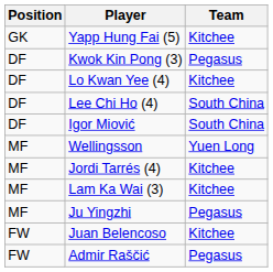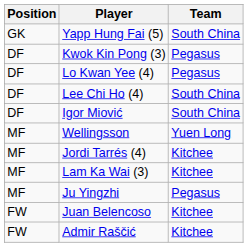 <table class="wikitable">
 <tr>
 <th>Position</th>
 <th>Player</th>
 <th>Team</th>
 </tr>
 <tr>
 <td>GK</td>
 <td> <a href='#'>Yapp Hung Fai</a> (5)</td>
-<td><a href='#'>Kitchee</a></td>
+<td><a href='#'>South China</a></td>
 </tr>
 <tr>
 <td>DF</td>
 <td> <a href='#'>Kwok Kin Pong</a> (3)</td>
 <td><a href='#'>Pegasus</a></td>
 </tr>
 <tr>
 <td>DF</td>
 <td> <a href='#'>Lo Kwan Yee</a> (4)</td>
-<td><a href='#'>Kitchee</a></td>
+<td><a href='#'>Pegasus</a></td>
 </tr>
 <tr>
 <td>DF</td>
 <td> <a href='#'>Lee Chi Ho</a> (4)</td>
 <td><a href='#'>South China</a></td>
 </tr>
 <tr>
 <td>DF</td>
 <td> <a href='#'>Igor Miović</a></td>
 <td><a href='#'>South China</a></td>
 </tr>
 <tr>
 <td>MF</td>
 <td> <a href='#'>Wellingsson</a></td>
 <td><a href='#'>Yuen Long</a></td>
 </tr>
 <tr>
 <td>MF</td>
 <td> <a href='#'>Jordi Tarrés</a> (4)</td>
 <td><a href='#'>Kitchee</a></td>
 </tr>
 <tr>
 <td>MF</td>
 <td> <a href='#'>Lam Ka Wai</a> (3)</td>
 <td><a href='#'>Kitchee</a></td>
 </tr>
 <tr>
 <td>MF</td>
 <td> <a href='#'>Ju Yingzhi</a></td>
 <td><a href='#'>Pegasus</a></td>
 </tr>
 <tr>
 <td>FW</td>
 <td> <a href='#'>Juan Belencoso</a></td>
 <td><a href='#'>Kitchee</a></td>
 </tr>
 <tr>
 <td>FW</td>
 <td> <a href='#'>Admir Raščić</a></td>
-<td><a href='#'>Pegasus</a></td>
+<td><a href='#'>Kitchee</a></td>
 </tr>
 </table>
